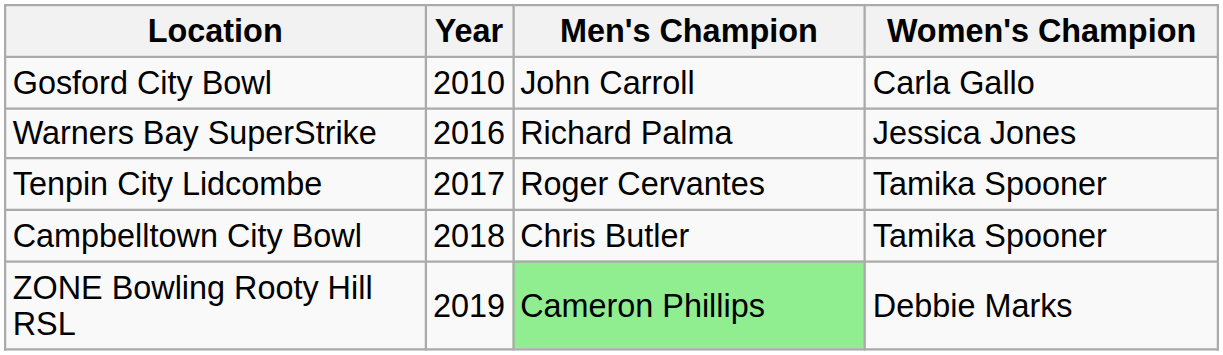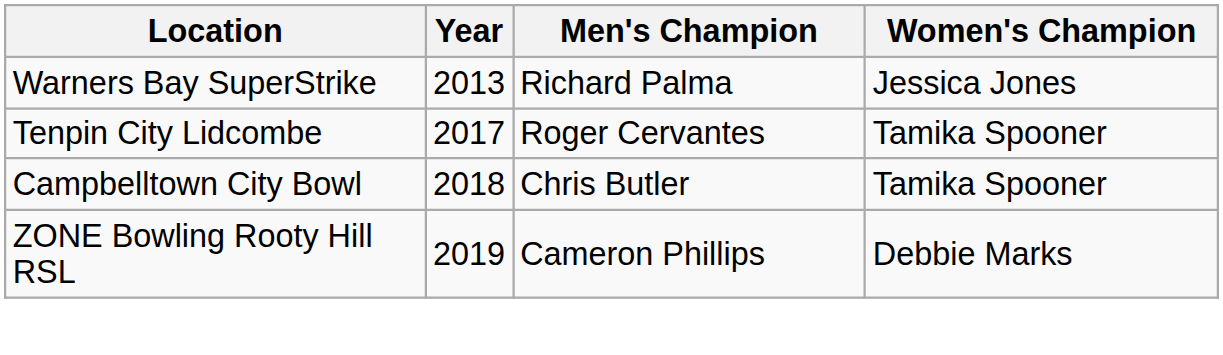 <table class="wikitable" style="font-size:90%">
 <tr>
 <th width="180">Location</th>
 <th width="30">Year</th>
 <th width="150">Men's Champion</th>
 <th width="150">Women's Champion</th>
 </tr>
 <tr>
-<td>Gosford City Bowl</td>
-<td>2010</td>
-<td>John Carroll</td>
-<td>Carla Gallo</td>
-</tr>
-<tr>
 <td>Warners Bay SuperStrike</td>
-<td>2016</td>
+<td>2013</td>
 <td>Richard Palma</td>
 <td>Jessica Jones</td>
 </tr>
 <tr>
 <td>Tenpin City Lidcombe</td>
 <td>2017</td>
 <td>Roger Cervantes</td>
 <td>Tamika Spooner</td>
 </tr>
 <tr>
 <td>Campbelltown City Bowl</td>
 <td>2018</td>
 <td>Chris Butler</td>
 <td>Tamika Spooner</td>
 </tr>
 <tr>
 <td>ZONE Bowling Rooty Hill RSL</td>
 <td>2019</td>
-<td style="background: lightgreen;">Cameron Phillips</td>
+<td>Cameron Phillips</td>
 <td>Debbie Marks</td>
 </tr>
 </table>
